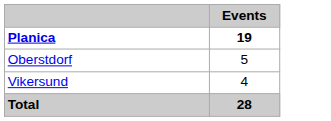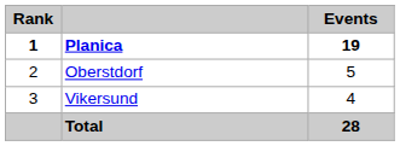 <table class="wikitable plainrowheaders" style="background:#fff; font-size:86%; line-height:16px; border:grey solid 1px; border-collapse:collapse;">
 <tr style="background:#ccc; text-align:center;">
+<th style="background:#ccc;" width="40">Rank</th>
 <th style="background:#ccc;" width="200"></th>
 <th style="background:#ccc;" width="65">Events</th>
 </tr>
 <tr style="text-align:center">
+<td style="text-align:center"><strong>1</strong></td>
 <td style="text-align:left"> <strong><a href='#'>Planica</a></strong></td>
 <td><strong>19</strong></td>
 </tr>
 <tr style="text-align:center">
+<td style="text-align:center">2</td>
 <td style="text-align:left"> <a href='#'>Oberstdorf</a></td>
 <td>5</td>
 </tr>
 <tr style="text-align:center">
+<td style="text-align:center">3</td>
 <td style="text-align:left"> <a href='#'>Vikersund</a></td>
 <td>4</td>
 </tr>
 <tr style="text-align:center; background:#D3D3D3">
+<th style="background:#ccc;"></th>
 <th style="text-align:left; background:#ccc">Total</th>
 <th style="background:#ccc;">28</th>
 </tr>
 </table>
